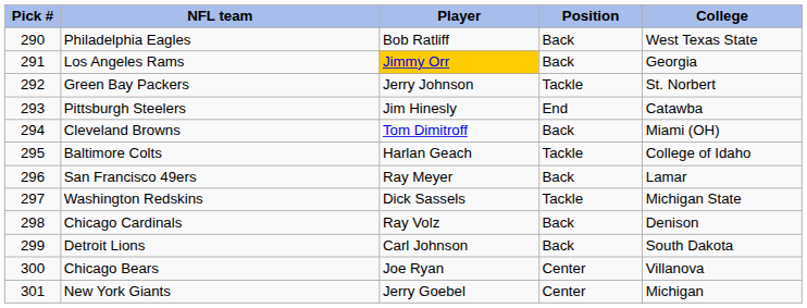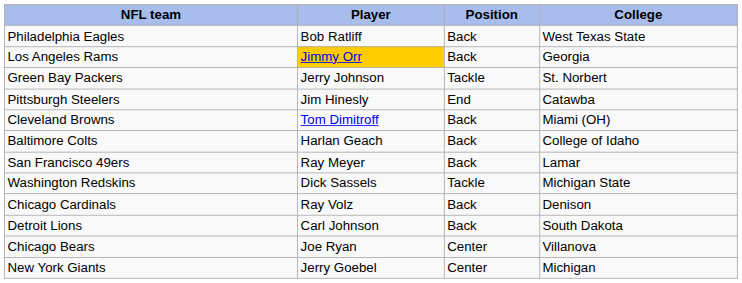 <table class="wikitable sortable sortable" style="width: 100%">
 <tr>
-<th style="background:#A8BDEC;" width=7%>Pick #</th>
 <th width=40% style="background:#A8BDEC;">NFL team</th>
 <th width=20% style="background:#A8BDEC;">Player</th>
 <th width=13% style="background:#A8BDEC;">Position</th>
 <th style="background:#A8BDEC;">College</th>
 </tr>
 <tr>
-<td align=center>290</td>
 <td>Philadelphia Eagles</td>
 <td>Bob Ratliff</td>
 <td>Back</td>
 <td>West Texas State</td>
 </tr>
 <tr>
-<td align=center>291</td>
 <td>Los Angeles Rams</td>
 <td bgcolor="#FFCC00"><a href='#'>Jimmy Orr</a></td>
 <td>Back</td>
 <td>Georgia</td>
 </tr>
 <tr>
-<td align=center>292</td>
 <td>Green Bay Packers</td>
 <td>Jerry Johnson</td>
 <td>Tackle</td>
 <td>St. Norbert</td>
 </tr>
 <tr>
-<td align=center>293</td>
 <td>Pittsburgh Steelers</td>
 <td>Jim Hinesly</td>
 <td>End</td>
 <td>Catawba</td>
 </tr>
 <tr>
-<td align=center>294</td>
 <td>Cleveland Browns</td>
 <td><a href='#'>Tom Dimitroff</a></td>
 <td>Back</td>
 <td>Miami (OH)</td>
 </tr>
 <tr>
-<td align=center>295</td>
 <td>Baltimore Colts</td>
 <td>Harlan Geach</td>
-<td>Tackle</td>
+<td>Back</td>
 <td>College of Idaho</td>
 </tr>
 <tr>
-<td align=center>296</td>
 <td>San Francisco 49ers</td>
 <td>Ray Meyer</td>
 <td>Back</td>
 <td>Lamar</td>
 </tr>
 <tr>
-<td align=center>297</td>
 <td>Washington Redskins</td>
 <td>Dick Sassels</td>
 <td>Tackle</td>
 <td>Michigan State</td>
 </tr>
 <tr>
-<td align=center>298</td>
 <td>Chicago Cardinals</td>
 <td>Ray Volz</td>
 <td>Back</td>
 <td>Denison</td>
 </tr>
 <tr>
-<td align=center>299</td>
 <td>Detroit Lions</td>
 <td>Carl Johnson</td>
 <td>Back</td>
 <td>South Dakota</td>
 </tr>
 <tr>
-<td align=center>300</td>
 <td>Chicago Bears</td>
 <td>Joe Ryan</td>
 <td>Center</td>
 <td>Villanova</td>
 </tr>
 <tr>
-<td align=center>301</td>
 <td>New York Giants</td>
 <td>Jerry Goebel</td>
 <td>Center</td>
 <td>Michigan</td>
 </tr>
 </table>
